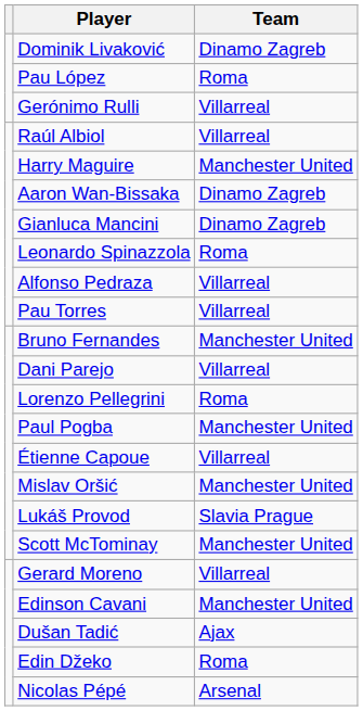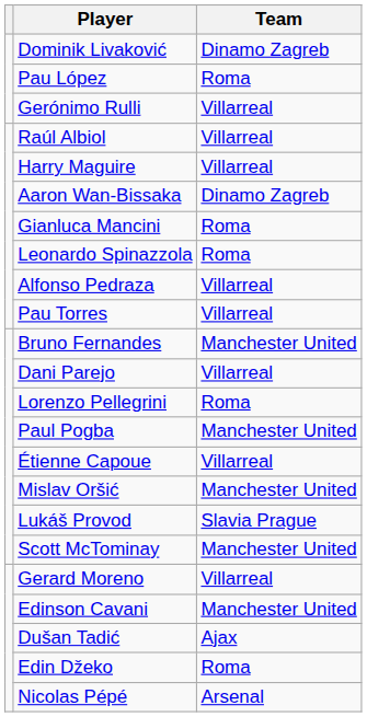 <table class="wikitable" style="text-align:center">
 <tr>
 <th></th>
 <th>Player</th>
 <th>Team</th>
 </tr>
 <tr>
 <td rowspan=3></td>
 <td align=left> <a href='#'>Dominik Livaković</a></td>
 <td align=left> <a href='#'>Dinamo Zagreb</a></td>
 </tr>
 <tr>
 <td align=left> <a href='#'>Pau López</a></td>
 <td align=left> <a href='#'>Roma</a></td>
 </tr>
 <tr>
 <td align=left> <a href='#'>Gerónimo Rulli</a></td>
 <td align=left> <a href='#'>Villarreal</a></td>
 </tr>
 <tr>
 <td rowspan=7></td>
 <td align=left> <a href='#'>Raúl Albiol</a></td>
 <td align=left> <a href='#'>Villarreal</a></td>
 </tr>
 <tr>
 <td align=left> <a href='#'>Harry Maguire</a></td>
-<td align=left> <a href='#'>Manchester United</a></td>
+<td align=left> <a href='#'>Villarreal</a></td>
 </tr>
 <tr>
 <td align=left> <a href='#'>Aaron Wan-Bissaka</a></td>
 <td align=left> <a href='#'>Dinamo Zagreb</a></td>
 </tr>
 <tr>
 <td align=left> <a href='#'>Gianluca Mancini</a></td>
-<td align=left> <a href='#'>Dinamo Zagreb</a></td>
+<td align=left> <a href='#'>Roma</a></td>
 </tr>
 <tr>
 <td align=left> <a href='#'>Leonardo Spinazzola</a></td>
 <td align=left> <a href='#'>Roma</a></td>
 </tr>
 <tr>
 <td align=left> <a href='#'>Alfonso Pedraza</a></td>
 <td align=left> <a href='#'>Villarreal</a></td>
 </tr>
 <tr>
 <td align=left> <a href='#'>Pau Torres</a></td>
 <td align=left> <a href='#'>Villarreal</a></td>
 </tr>
 <tr>
 <td rowspan=8></td>
 <td align=left> <a href='#'>Bruno Fernandes</a></td>
 <td align=left> <a href='#'>Manchester United</a></td>
 </tr>
 <tr>
 <td align=left> <a href='#'>Dani Parejo</a></td>
 <td align=left> <a href='#'>Villarreal</a></td>
 </tr>
 <tr>
 <td align=left> <a href='#'>Lorenzo Pellegrini</a></td>
 <td align=left> <a href='#'>Roma</a></td>
 </tr>
 <tr>
 <td align=left> <a href='#'>Paul Pogba</a></td>
 <td align=left> <a href='#'>Manchester United</a></td>
 </tr>
 <tr>
 <td align=left> <a href='#'>Étienne Capoue</a></td>
 <td align=left> <a href='#'>Villarreal</a></td>
 </tr>
 <tr>
 <td align=left> <a href='#'>Mislav Oršić</a></td>
 <td align=left> <a href='#'>Manchester United</a></td>
 </tr>
 <tr>
 <td align=left> <a href='#'>Lukáš Provod</a></td>
 <td align=left> <a href='#'>Slavia Prague</a></td>
 </tr>
 <tr>
 <td align=left> <a href='#'>Scott McTominay</a></td>
 <td align=left> <a href='#'>Manchester United</a></td>
 </tr>
 <tr>
 <td rowspan=5></td>
 <td align=left> <a href='#'>Gerard Moreno</a></td>
 <td align=left> <a href='#'>Villarreal</a></td>
 </tr>
 <tr>
 <td align=left> <a href='#'>Edinson Cavani</a></td>
 <td align=left> <a href='#'>Manchester United</a></td>
 </tr>
 <tr>
 <td align=left> <a href='#'>Dušan Tadić</a></td>
 <td align=left> <a href='#'>Ajax</a></td>
 </tr>
 <tr>
 <td align=left> <a href='#'>Edin Džeko</a></td>
 <td align=left> <a href='#'>Roma</a></td>
 </tr>
 <tr>
 <td align=left> <a href='#'>Nicolas Pépé</a></td>
 <td align=left> <a href='#'>Arsenal</a></td>
 </tr>
 </table>
